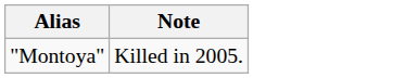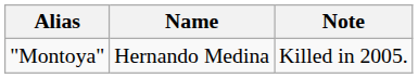 <table class="wikitable">
 <tr>
 <th>Alias</th>
+<th>Name</th>
 <th>Note</th>
 </tr>
 <tr>
 <td>"Montoya"</td>
+<td>Hernando Medina</td>
 <td>Killed in 2005.</td>
 </tr>
 </table>
